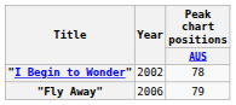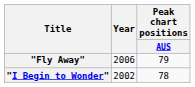 <table class="wikitable plainrowheaders" style="text-align:center;">
 <tr>
 <th scope="col" rowspan="2">Title</th>
 <th scope="col" rowspan="2">Year</th>
 <th scope="col" colspan="1">Peak chart positions</th>
 </tr>
 <tr>
 <th scope="col" style="width:3em;font-size:90%;"><a href='#'>AUS</a><br></th>
 </tr>
 <tr>
+<th scope="row">"Fly Away"</th>
+<td>2006</td>
+<td>79</td>
+</tr>
+<tr>
 <th scope="row">"<a href='#'>I Begin to Wonder</a>"</th>
 <td>2002</td>
 <td>78</td>
 </tr>
-<tr>
-<th scope="row">"Fly Away"</th>
-<td>2006</td>
-<td>79</td>
-</tr>
 </table>
